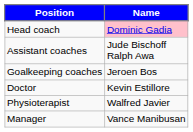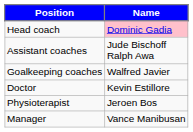 <table class="wikitable sortable">
 <tr>
 <th style="background:blue; color:white; border:2px solid gray;" scope="col">Position</th>
 <th style="background:blue; color:white; border:2px solid gray;" scope="col">Name</th>
 </tr>
 <tr>
 <td>Head coach</td>
 <td style="background: pink;"> <a href='#'>Dominic Gadia</a></td>
 </tr>
 <tr>
 <td>Assistant coaches</td>
 <td> Jude Bischoff <br> Ralph Awa</td>
 </tr>
 <tr>
 <td>Goalkeeping coaches</td>
-<td> Jeroen Bos</td>
+<td> Walfred Javier</td>
 </tr>
 <tr>
 <td>Doctor</td>
 <td> Kevin Estillore</td>
 </tr>
 <tr>
 <td>Physioterapist</td>
-<td> Walfred Javier</td>
+<td> Jeroen Bos</td>
 </tr>
 <tr>
 <td>Manager</td>
 <td> Vance Manibusan</td>
 </tr>
 </table>
